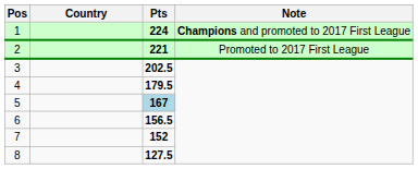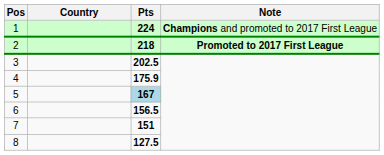 <table class="wikitable" style="text-align: center; font-size:95%">
 <tr>
 <th width="25">Pos</th>
 <th width="150">Country</th>
 <th width="25">Pts</th>
 <th>Note</th>
 </tr>
 <tr style="border-bottom:3px solid green;" bgcolor=ccffcc>
 <td>1</td>
 <td align="left"><strong></strong></td>
 <td><strong>224</strong></td>
 <td><strong>Champions</strong> and promoted to 2017 First League</td>
 </tr>
 <tr style="border-bottom:3px solid green;" bgcolor=ccffcc>
 <td>2</td>
 <td align="left"><strong></strong></td>
-<td><strong>221</strong></td>
-<td>Promoted to 2017 First League</td>
+<td><strong>218</strong></td>
+<td><strong>Promoted to 2017 First League</strong></td>
 </tr>
 <tr>
 <td>3</td>
 <td align="left"><strong></strong></td>
 <td><strong>202.5</strong></td>
 <td rowspan=6></td>
 </tr>
 <tr>
 <td>4</td>
 <td align="left"><strong></strong></td>
-<td><strong>179.5</strong></td>
+<td><strong>175.9</strong></td>
 </tr>
 <tr>
 <td>5</td>
 <td align="left"><strong></strong></td>
 <td style="background: lightblue;"><strong>167</strong></td>
 </tr>
 <tr>
 <td>6</td>
 <td align="left"><strong></strong></td>
 <td><strong>156.5</strong></td>
 </tr>
 <tr>
 <td>7</td>
 <td align="left"><strong></strong></td>
-<td><strong>152</strong></td>
+<td><strong>151</strong></td>
 </tr>
 <tr>
 <td>8</td>
 <td align="left"><strong></strong></td>
 <td><strong>127.5</strong></td>
 </tr>
 </table>
